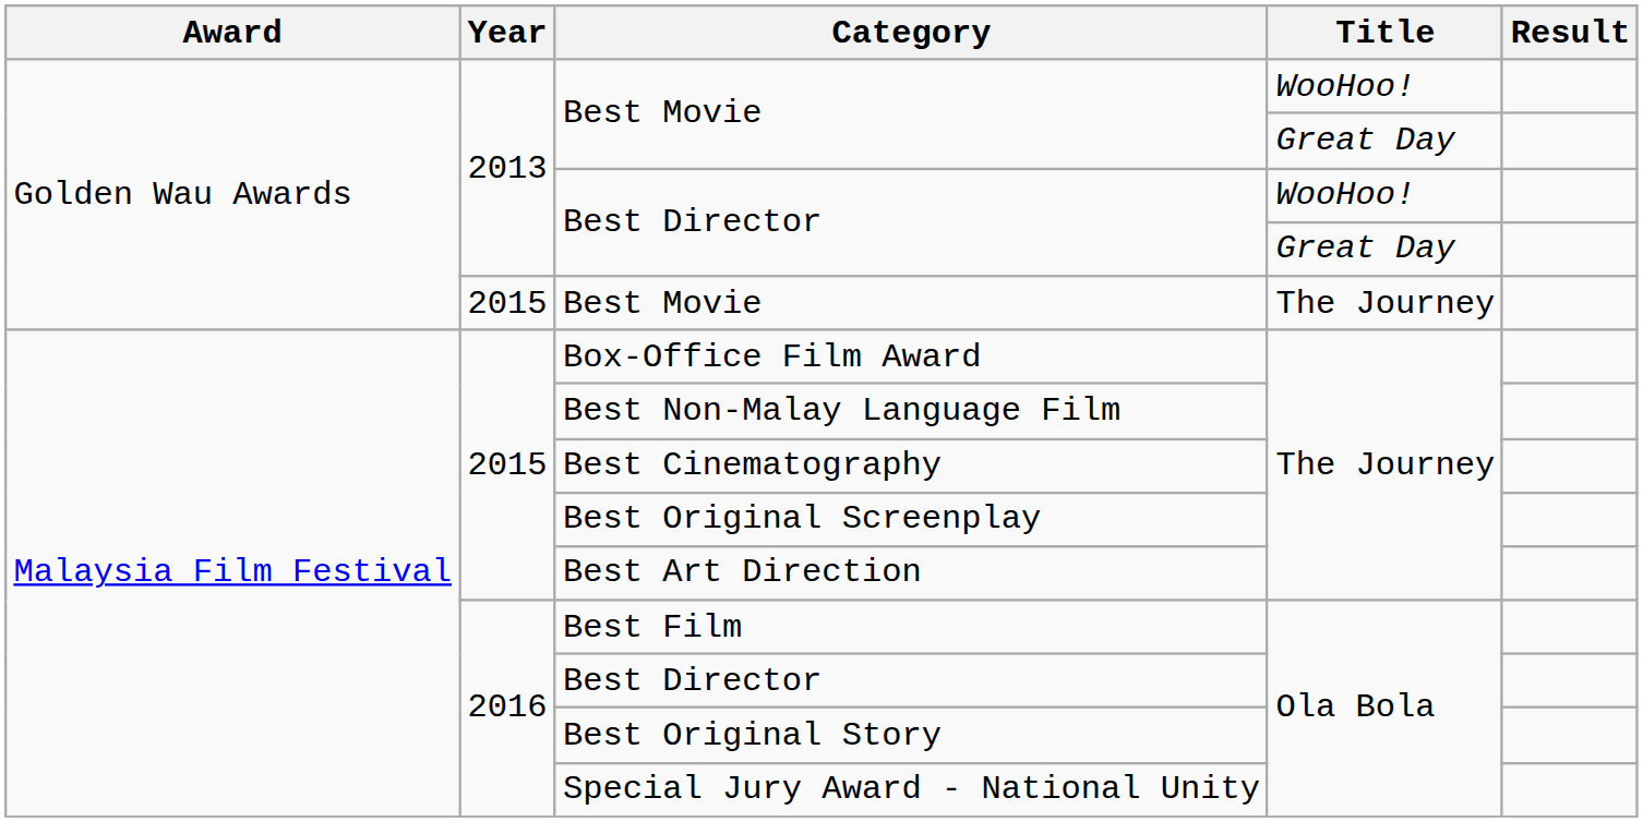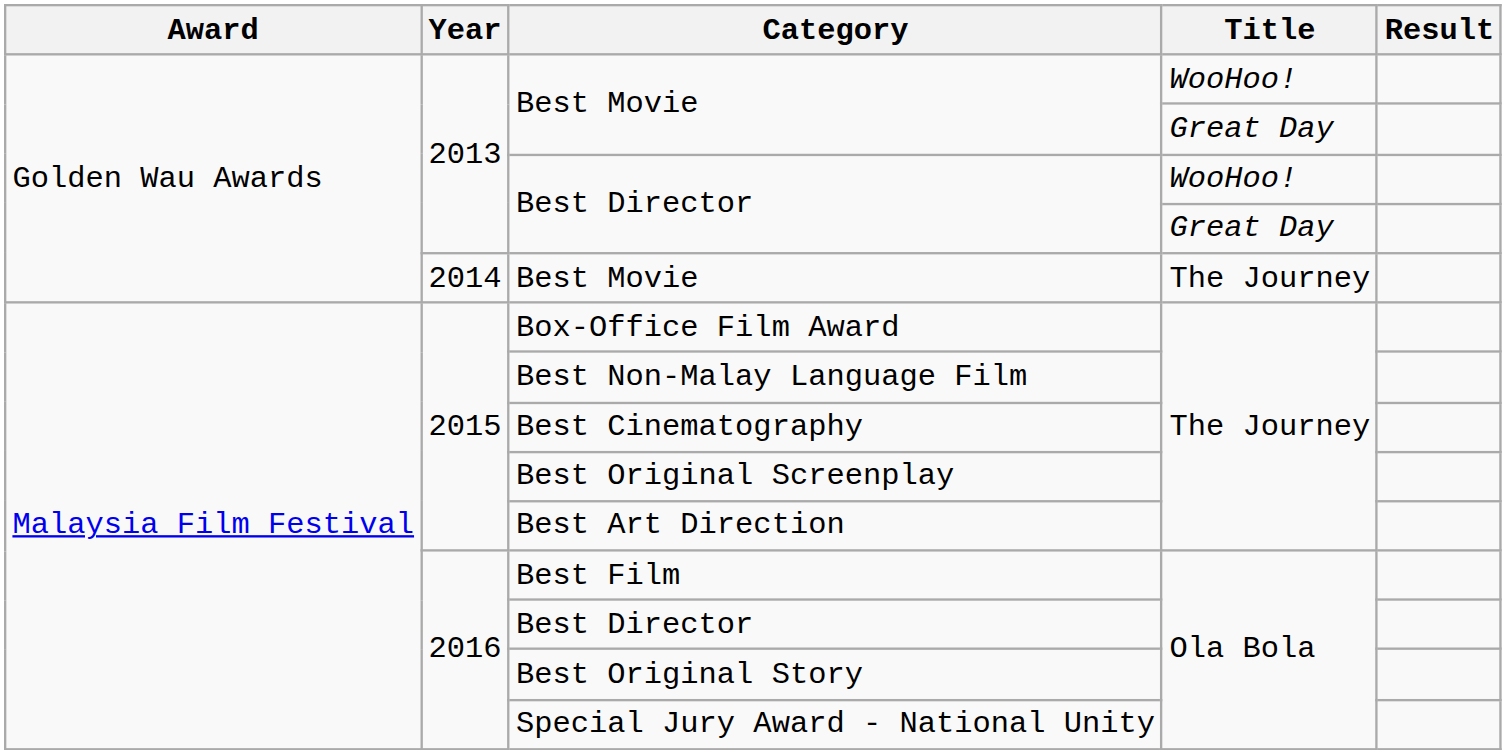 <table class="wikitable sortable">
 <tr>
 <th>Award</th>
 <th>Year</th>
 <th>Category</th>
 <th>Title</th>
 <th>Result</th>
 </tr>
 <tr>
 <td rowspan="5">Golden Wau Awards</td>
 <td rowspan="4">2013</td>
 <td rowspan="2">Best Movie</td>
 <td><em>WooHoo!</em></td>
 <td></td>
 </tr>
 <tr>
 <td><em>Great Day</em></td>
 <td></td>
 </tr>
 <tr>
 <td rowspan="2">Best Director</td>
 <td><em>WooHoo!</em></td>
 <td></td>
 </tr>
 <tr>
 <td><em>Great Day</em></td>
 <td></td>
 </tr>
 <tr>
-<td>2015</td>
+<td>2014</td>
 <td>Best Movie</td>
 <td>The Journey</td>
 <td></td>
 </tr>
 <tr>
 <td rowspan="9"><a href='#'>Malaysia Film Festival</a></td>
 <td rowspan="5">2015</td>
 <td>Box-Office Film Award</td>
 <td rowspan="5">The Journey</td>
 <td></td>
 </tr>
 <tr>
 <td>Best Non-Malay Language Film</td>
 <td></td>
 </tr>
 <tr>
 <td>Best Cinematography</td>
 <td></td>
 </tr>
 <tr>
 <td>Best Original Screenplay</td>
 <td></td>
 </tr>
 <tr>
 <td>Best Art Direction</td>
 <td></td>
 </tr>
 <tr>
 <td rowspan="4">2016</td>
 <td>Best Film</td>
 <td rowspan="4">Ola Bola</td>
 <td></td>
 </tr>
 <tr>
 <td>Best Director</td>
 <td></td>
 </tr>
 <tr>
 <td>Best Original Story</td>
 <td></td>
 </tr>
 <tr>
 <td>Special Jury Award - National Unity</td>
 <td></td>
 </tr>
 </table>
